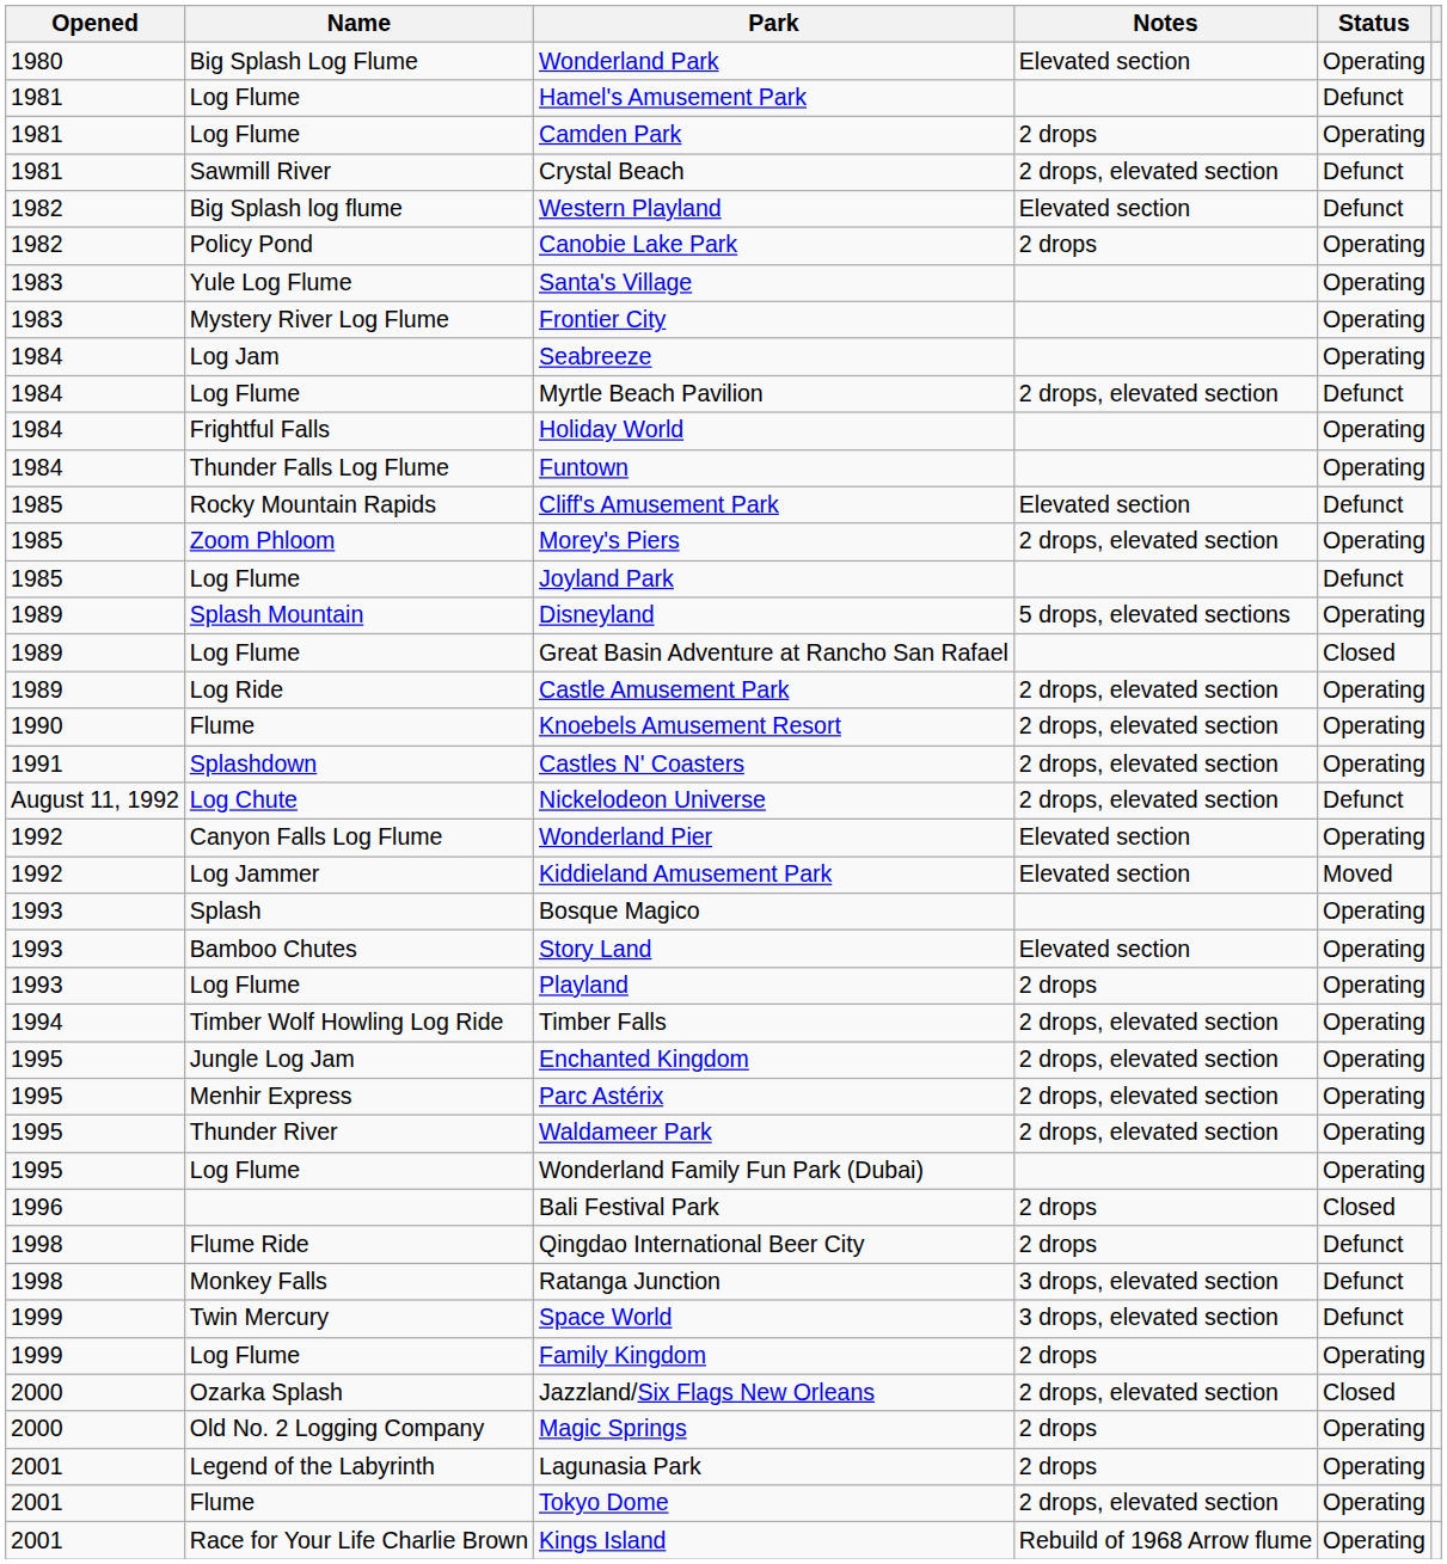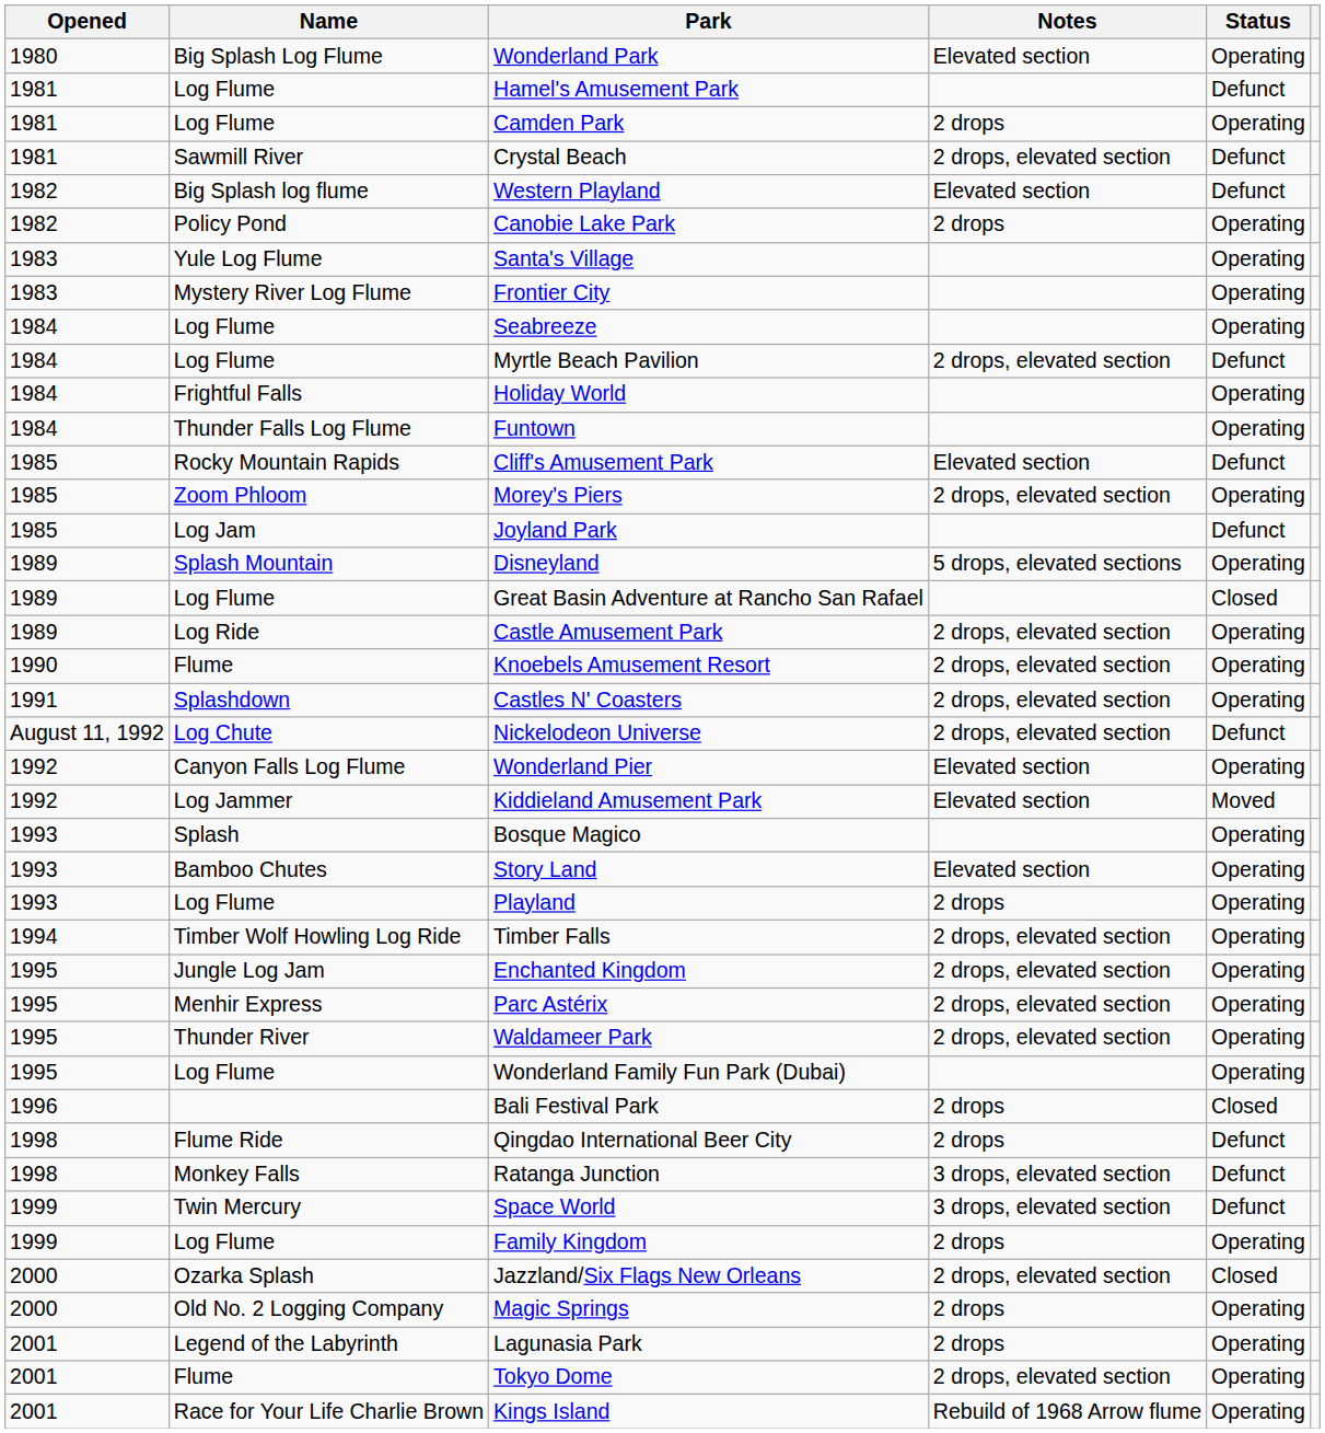 <table class="wikitable sortable">
 <tr>
 <th>Opened</th>
 <th>Name</th>
 <th>Park</th>
 <th>Notes</th>
 <th>Status</th>
 <th class="unsortable"></th>
 </tr>
 <tr>
 <td>1980</td>
 <td>Big Splash Log Flume</td>
 <td><a href='#'>Wonderland Park</a></td>
 <td>Elevated section</td>
 <td>Operating</td>
 <td></td>
 </tr>
 <tr>
 <td>1981</td>
 <td>Log Flume</td>
 <td><a href='#'>Hamel's Amusement Park</a></td>
 <td></td>
 <td>Defunct</td>
 <td></td>
 </tr>
 <tr>
 <td>1981</td>
 <td>Log Flume</td>
 <td><a href='#'>Camden Park</a></td>
 <td>2 drops</td>
 <td>Operating</td>
 <td></td>
 </tr>
 <tr>
 <td>1981</td>
 <td>Sawmill River</td>
 <td>Crystal Beach</td>
 <td>2 drops, elevated section</td>
 <td>Defunct</td>
 <td></td>
 </tr>
 <tr>
 <td>1982</td>
 <td>Big Splash log flume</td>
 <td><a href='#'>Western Playland</a></td>
 <td>Elevated section</td>
 <td>Defunct</td>
 <td></td>
 </tr>
 <tr>
 <td>1982</td>
 <td>Policy Pond</td>
 <td><a href='#'>Canobie Lake Park</a></td>
 <td>2 drops</td>
 <td>Operating</td>
 <td></td>
 </tr>
 <tr>
 <td>1983</td>
 <td>Yule Log Flume</td>
 <td><a href='#'>Santa's Village</a></td>
 <td></td>
 <td>Operating</td>
 <td></td>
 </tr>
 <tr>
 <td>1983</td>
 <td>Mystery River Log Flume</td>
 <td><a href='#'>Frontier City</a></td>
 <td></td>
 <td>Operating</td>
 <td></td>
 </tr>
 <tr>
 <td>1984</td>
-<td>Log Jam</td>
+<td>Log Flume</td>
 <td><a href='#'>Seabreeze</a></td>
 <td></td>
 <td>Operating</td>
 <td></td>
 </tr>
 <tr>
 <td>1984</td>
 <td>Log Flume</td>
 <td>Myrtle Beach Pavilion</td>
 <td>2 drops, elevated section</td>
 <td>Defunct</td>
 <td></td>
 </tr>
 <tr>
 <td>1984</td>
 <td>Frightful Falls</td>
 <td><a href='#'>Holiday World</a></td>
 <td></td>
 <td>Operating</td>
 <td></td>
 </tr>
 <tr>
 <td>1984</td>
 <td>Thunder Falls Log Flume</td>
 <td><a href='#'>Funtown</a></td>
 <td></td>
 <td>Operating</td>
 <td></td>
 </tr>
 <tr>
 <td>1985</td>
 <td>Rocky Mountain Rapids</td>
 <td><a href='#'>Cliff's Amusement Park</a></td>
 <td>Elevated section</td>
 <td>Defunct</td>
 <td></td>
 </tr>
 <tr>
 <td>1985</td>
 <td><a href='#'>Zoom Phloom</a></td>
 <td><a href='#'>Morey's Piers</a></td>
 <td>2 drops, elevated section</td>
 <td>Operating</td>
 <td></td>
 </tr>
 <tr>
 <td>1985</td>
-<td>Log Flume</td>
+<td>Log Jam</td>
 <td><a href='#'>Joyland Park</a></td>
 <td></td>
 <td>Defunct</td>
 <td></td>
 </tr>
 <tr>
 <td>1989</td>
 <td><a href='#'>Splash Mountain</a></td>
 <td><a href='#'>Disneyland</a></td>
 <td>5 drops, elevated sections</td>
 <td>Operating</td>
 <td></td>
 </tr>
 <tr>
 <td>1989</td>
 <td>Log Flume</td>
 <td>Great Basin Adventure at Rancho San Rafael</td>
 <td></td>
 <td>Closed</td>
 <td></td>
 </tr>
 <tr>
 <td>1989</td>
 <td>Log Ride</td>
 <td><a href='#'>Castle Amusement Park</a></td>
 <td>2 drops, elevated section</td>
 <td>Operating</td>
 <td></td>
 </tr>
 <tr>
 <td>1990</td>
 <td>Flume</td>
 <td><a href='#'>Knoebels Amusement Resort</a></td>
 <td>2 drops, elevated section</td>
 <td>Operating</td>
 <td></td>
 </tr>
 <tr>
 <td>1991</td>
 <td><a href='#'>Splashdown</a></td>
 <td><a href='#'>Castles N' Coasters</a></td>
 <td>2 drops, elevated section</td>
 <td>Operating</td>
 <td></td>
 </tr>
 <tr>
 <td 1992-08-11>August 11, 1992</td>
 <td><a href='#'>Log Chute</a></td>
 <td><a href='#'>Nickelodeon Universe</a></td>
 <td>2 drops, elevated section</td>
 <td>Defunct</td>
 <td></td>
 </tr>
 <tr>
 <td>1992</td>
 <td>Canyon Falls Log Flume</td>
 <td><a href='#'>Wonderland Pier</a></td>
 <td>Elevated section</td>
 <td>Operating</td>
 <td></td>
 </tr>
 <tr>
 <td>1992</td>
 <td>Log Jammer</td>
 <td><a href='#'>Kiddieland Amusement Park</a></td>
 <td>Elevated section</td>
 <td>Moved</td>
 <td></td>
 </tr>
 <tr>
 <td>1993</td>
 <td>Splash</td>
 <td>Bosque Magico</td>
 <td></td>
 <td>Operating</td>
 <td></td>
 </tr>
 <tr>
 <td>1993</td>
 <td>Bamboo Chutes</td>
 <td><a href='#'>Story Land</a></td>
 <td>Elevated section</td>
 <td>Operating</td>
 <td></td>
 </tr>
 <tr>
 <td>1993</td>
 <td>Log Flume</td>
 <td><a href='#'>Playland</a></td>
 <td>2 drops</td>
 <td>Operating</td>
 <td></td>
 </tr>
 <tr>
 <td>1994</td>
 <td>Timber Wolf Howling Log Ride</td>
 <td>Timber Falls</td>
 <td>2 drops, elevated section</td>
 <td>Operating</td>
 <td></td>
 </tr>
 <tr>
 <td>1995</td>
 <td>Jungle Log Jam</td>
 <td><a href='#'>Enchanted Kingdom</a></td>
 <td>2 drops, elevated section</td>
 <td>Operating</td>
 <td></td>
 </tr>
 <tr>
 <td>1995</td>
 <td>Menhir Express</td>
 <td><a href='#'>Parc Astérix</a></td>
 <td>2 drops, elevated section</td>
 <td>Operating</td>
 <td></td>
 </tr>
 <tr>
 <td>1995</td>
 <td>Thunder River</td>
 <td><a href='#'>Waldameer Park</a></td>
 <td>2 drops, elevated section</td>
 <td>Operating</td>
 <td></td>
 </tr>
 <tr>
 <td>1995</td>
 <td>Log Flume</td>
 <td>Wonderland Family Fun Park (Dubai)</td>
 <td></td>
 <td>Operating</td>
 <td></td>
 </tr>
 <tr>
 <td>1996</td>
 <td></td>
 <td>Bali Festival Park</td>
 <td>2 drops</td>
 <td>Closed</td>
 <td></td>
 </tr>
 <tr>
 <td>1998</td>
 <td>Flume Ride</td>
 <td>Qingdao International Beer City</td>
 <td>2 drops</td>
 <td>Defunct</td>
 <td></td>
 </tr>
 <tr>
 <td>1998</td>
 <td>Monkey Falls</td>
 <td>Ratanga Junction</td>
 <td>3 drops, elevated section</td>
 <td>Defunct</td>
 <td></td>
 </tr>
 <tr>
 <td>1999</td>
 <td>Twin Mercury</td>
 <td><a href='#'>Space World</a></td>
 <td>3 drops, elevated section</td>
 <td>Defunct</td>
 <td></td>
 </tr>
 <tr>
 <td>1999</td>
 <td>Log Flume</td>
 <td><a href='#'>Family Kingdom</a></td>
 <td>2 drops</td>
 <td>Operating</td>
 <td></td>
 </tr>
 <tr>
 <td>2000</td>
 <td>Ozarka Splash</td>
 <td>Jazzland/<a href='#'>Six Flags New Orleans</a></td>
 <td>2 drops, elevated section</td>
 <td>Closed</td>
 <td></td>
 </tr>
 <tr>
 <td>2000</td>
 <td>Old No. 2 Logging Company</td>
 <td><a href='#'>Magic Springs</a></td>
 <td>2 drops</td>
 <td>Operating</td>
 <td></td>
 </tr>
 <tr>
 <td>2001</td>
 <td>Legend of the Labyrinth</td>
 <td>Lagunasia Park</td>
 <td>2 drops</td>
 <td>Operating</td>
 <td></td>
 </tr>
 <tr>
 <td>2001</td>
 <td>Flume</td>
 <td><a href='#'>Tokyo Dome</a></td>
 <td>2 drops, elevated section</td>
 <td>Operating</td>
 <td></td>
 </tr>
 <tr>
 <td>2001</td>
 <td>Race for Your Life Charlie Brown</td>
 <td><a href='#'>Kings Island</a></td>
 <td>Rebuild of 1968 Arrow flume</td>
 <td>Operating</td>
 <td></td>
 </tr>
 </table>
